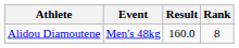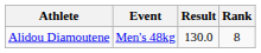 <table class=wikitable style="font-size:90%">
 <tr>
 <th>Athlete</th>
 <th>Event</th>
 <th>Result</th>
 <th>Rank</th>
 </tr>
 <tr>
 <td><a href='#'>Alidou Diamoutene</a></td>
 <td><a href='#'>Men's 48kg</a></td>
-<td style="text-align:center;">160.0</td>
+<td style="text-align:center;">130.0</td>
 <td style="text-align:center;">8</td>
 </tr>
 </table>
